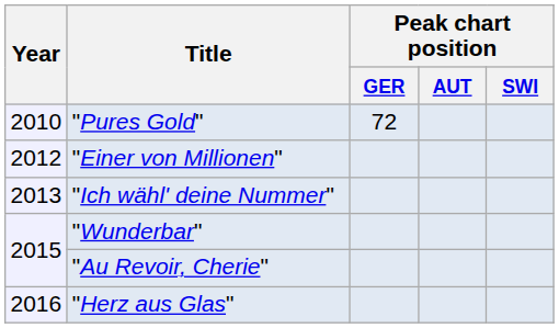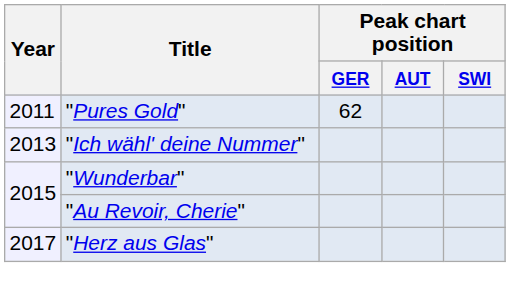 <table class="wikitable">
 <tr class="hintergrundfarbe8">
 <th rowspan="2">Year</th>
 <th width="190" rowspan="2">Title</th>
 <th colspan="3">Peak chart position</th>
 </tr>
 <tr class="hintergrundfarbe8">
 <th width="40"><small><a href='#'>GER</a></small></th>
 <th width="40"><small><a href='#'>AUT</a></small></th>
 <th width="40"><small><a href='#'>SWI</a> </small></th>
 </tr>
 <tr bgcolor="#E1E9F3">
-<td bgcolor="#f0f0ff">2010</td>
+<td bgcolor="#f0f0ff">2011</td>
 <td>"<em><a href='#'>Pures Gold</a></em>"</td>
-<td align="center" >72</td>
-<td align="center" ></td>
-<td align="center" ></td>
-</tr>
-<tr bgcolor="#E1E9F3">
-<td bgcolor="#f0f0ff">2012</td>
-<td>"<em><a href='#'>Einer von Millionen</a></em>"</td>
-<td align="center" ></td>
+<td align="center" >62</td>
 <td align="center" ></td>
 <td align="center" ></td>
 </tr>
 <tr bgcolor="#E1E9F3">
 <td bgcolor="#f0f0ff">2013</td>
 <td>"<em><a href='#'>Ich wähl' deine Nummer</a></em>"</td>
 <td align="center" ></td>
 <td align="center" ></td>
 <td align="center" ></td>
 </tr>
 <tr bgcolor="#E1E9F3">
 <td rowspan="2" bgcolor="#f0f0ff">2015</td>
 <td>"<em><a href='#'>Wunderbar</a></em>"</td>
 <td align="center" ></td>
 <td align="center" ></td>
 <td align="center" ></td>
 </tr>
 <tr bgcolor="#E1E9F3">
 <td>"<em><a href='#'>Au Revoir, Cherie</a></em>"</td>
 <td align="center" ></td>
 <td align="center" ></td>
 <td align="center" ></td>
 </tr>
 <tr bgcolor="#E1E9F3">
-<td bgcolor="#f0f0ff">2016</td>
+<td bgcolor="#f0f0ff">2017</td>
 <td>"<em><a href='#'>Herz aus Glas</a></em>"</td>
 <td align="center" ></td>
 <td align="center" ></td>
 <td align="center" ></td>
 </tr>
 </table>
